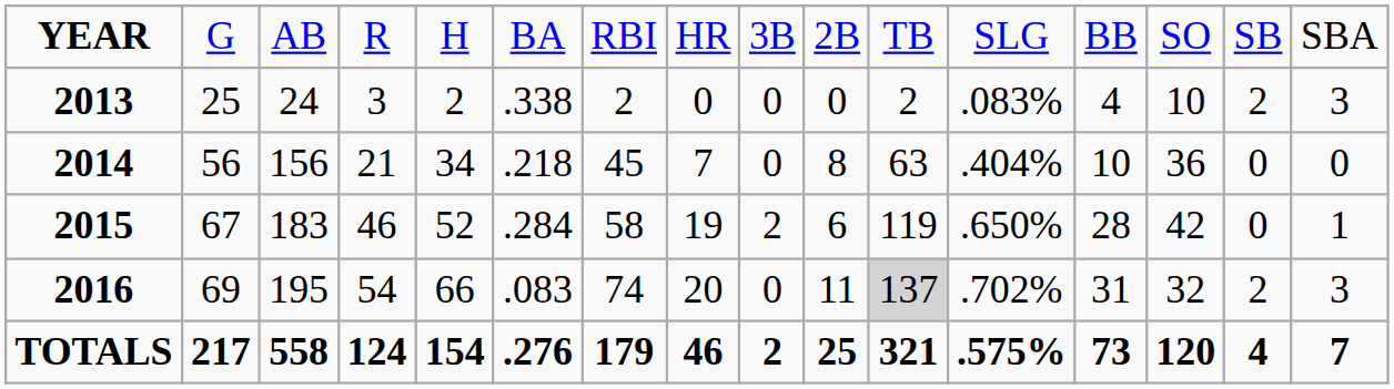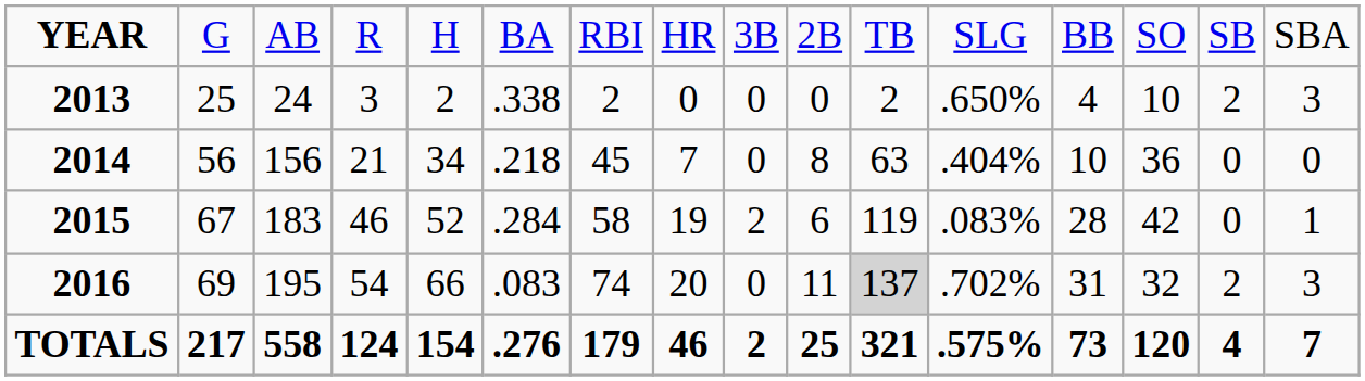 <table class="sortable wikitable">
 <tr align=center>
 <td><strong>YEAR</strong></td>
 <td><a href='#'>G</a></td>
 <td><a href='#'>AB</a></td>
 <td><a href='#'>R</a></td>
 <td><a href='#'>H</a></td>
 <td><a href='#'>BA</a></td>
 <td><a href='#'>RBI</a></td>
 <td><a href='#'>HR</a></td>
 <td><a href='#'>3B</a></td>
 <td><a href='#'>2B</a></td>
 <td><a href='#'>TB</a></td>
 <td><a href='#'>SLG</a></td>
 <td><a href='#'>BB</a></td>
 <td><a href='#'>SO</a></td>
 <td><a href='#'>SB</a></td>
 <td>SBA</td>
 </tr>
 <tr align=center>
 <td><strong>2013</strong></td>
 <td>25</td>
 <td>24</td>
 <td>3</td>
 <td>2</td>
 <td>.338</td>
 <td>2</td>
 <td>0</td>
 <td>0</td>
 <td>0</td>
 <td>2</td>
-<td>.083%</td>
+<td>.650%</td>
 <td>4</td>
 <td>10</td>
 <td>2</td>
 <td>3</td>
 </tr>
 <tr align=center>
 <td><strong>2014</strong></td>
 <td>56</td>
 <td>156</td>
 <td>21</td>
 <td>34</td>
 <td>.218</td>
 <td>45</td>
 <td>7</td>
 <td>0</td>
 <td>8</td>
 <td>63</td>
 <td>.404%</td>
 <td>10</td>
 <td>36</td>
 <td>0</td>
 <td>0</td>
 </tr>
 <tr align=center>
 <td><strong>2015</strong></td>
 <td>67</td>
 <td>183</td>
 <td>46</td>
 <td>52</td>
 <td>.284</td>
 <td>58</td>
 <td>19</td>
 <td>2</td>
 <td>6</td>
 <td>119</td>
-<td>.650%</td>
+<td>.083%</td>
 <td>28</td>
 <td>42</td>
 <td>0</td>
 <td>1</td>
 </tr>
 <tr align=center>
 <td><strong>2016</strong></td>
 <td>69</td>
 <td>195</td>
 <td>54</td>
 <td>66</td>
 <td>.083</td>
 <td>74</td>
 <td>20</td>
 <td>0</td>
 <td>11</td>
 <td style="background: lightgrey;">137</td>
 <td>.702%</td>
 <td>31</td>
 <td>32</td>
 <td>2</td>
 <td>3</td>
 </tr>
 <tr align=center>
 <td><strong>TOTALS</strong></td>
 <td><strong>217</strong></td>
 <td><strong>558</strong></td>
 <td><strong>124</strong></td>
 <td><strong>154</strong></td>
 <td><strong>.276</strong></td>
 <td><strong>179</strong></td>
 <td><strong>46</strong></td>
 <td><strong>2</strong></td>
 <td><strong>25</strong></td>
 <td><strong>321</strong></td>
 <td><strong>.575%</strong></td>
 <td><strong>73</strong></td>
 <td><strong>120</strong></td>
 <td><strong>4</strong></td>
 <td><strong>7</strong></td>
 </tr>
 </table>
